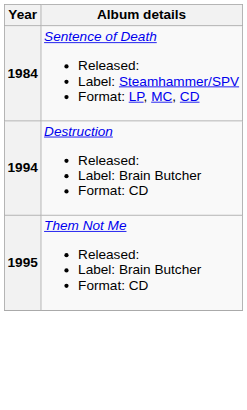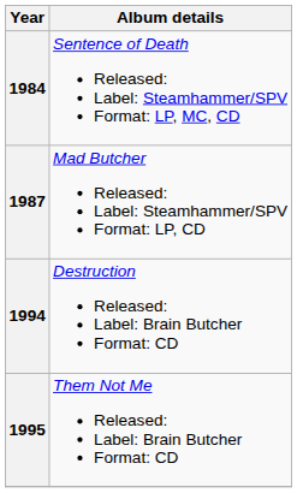 <table class="wikitable plainrowheaders" style="text-align:center;">
 <tr>
 <th>Year</th>
 <th>Album details</th>
 </tr>
 <tr>
 <th scope="row">1984</th>
 <td align=left><em><a href='#'>Sentence of Death</a></em><br><ul><li>Released: </li><li>Label: <a href='#'>Steamhammer/SPV</a></li><li>Format: <a href='#'>LP</a>, <a href='#'>MC</a>, <a href='#'>CD</a></li></ul></td>
+</tr>
+<tr>
+<th scope="row">1987</th>
+<td align=left><em><a href='#'>Mad Butcher</a></em><br><ul><li>Released: </li><li>Label: Steamhammer/SPV</li><li>Format: LP, CD</li></ul></td>
 </tr>
 <tr>
 <th scope="row">1994</th>
 <td align=left><em><a href='#'>Destruction</a></em><br><ul><li>Released: </li><li>Label: Brain Butcher</li><li>Format: CD</li></ul></td>
 </tr>
 <tr>
 <th scope="row">1995</th>
 <td align=left><em><a href='#'>Them Not Me</a></em><br><ul><li>Released: </li><li>Label: Brain Butcher</li><li>Format: CD</li></ul></td>
 </tr>
 <tr>
 </tr>
 </table>
